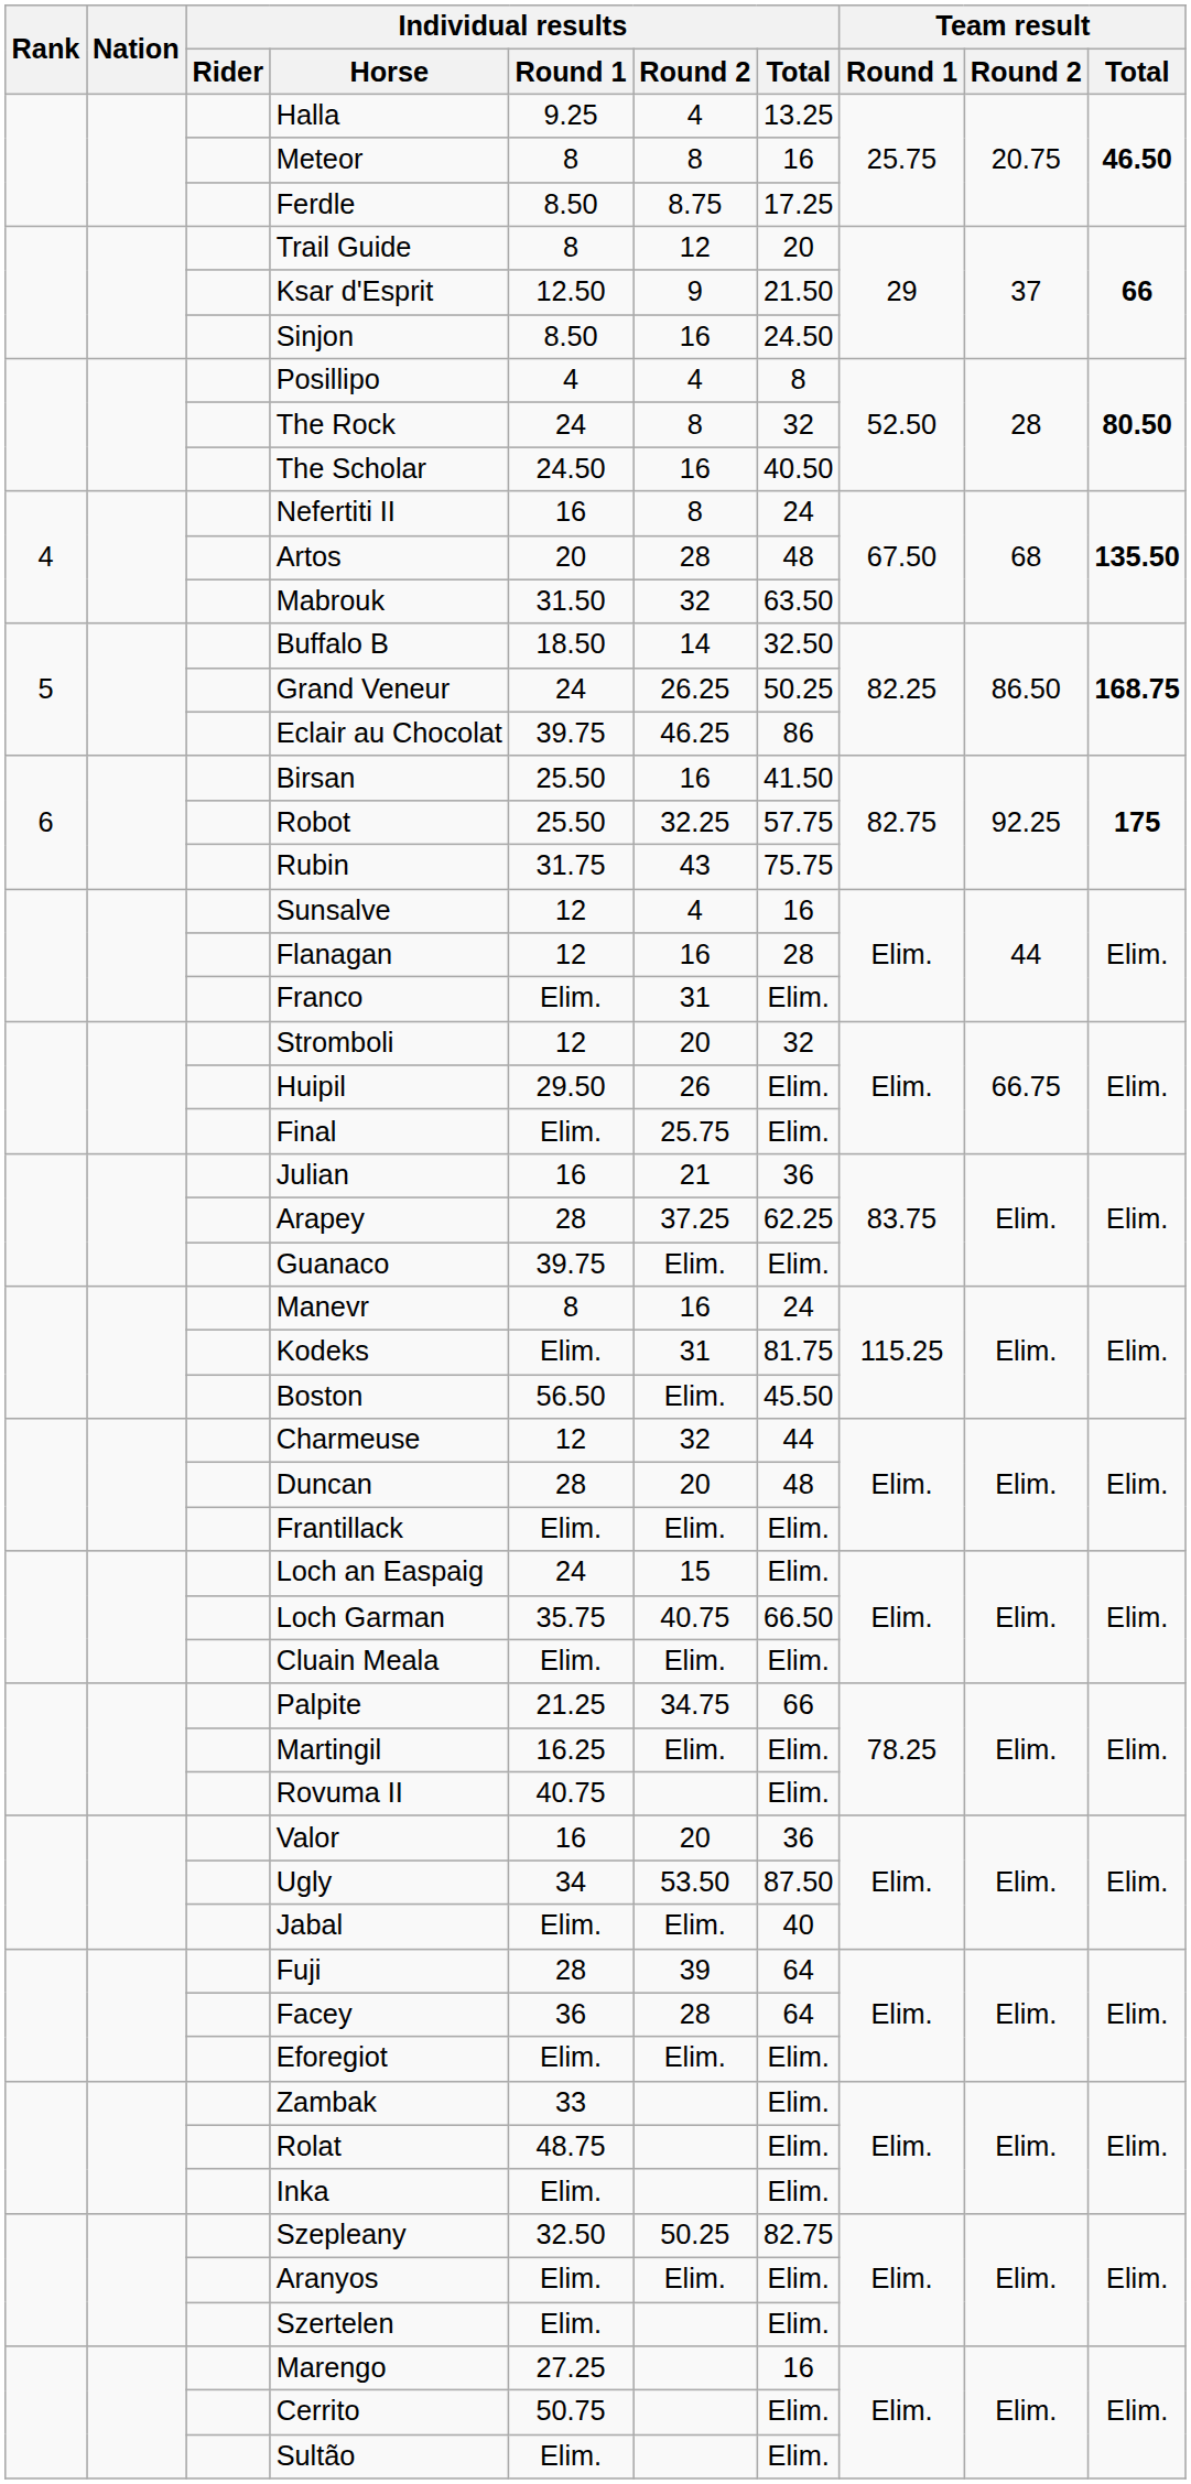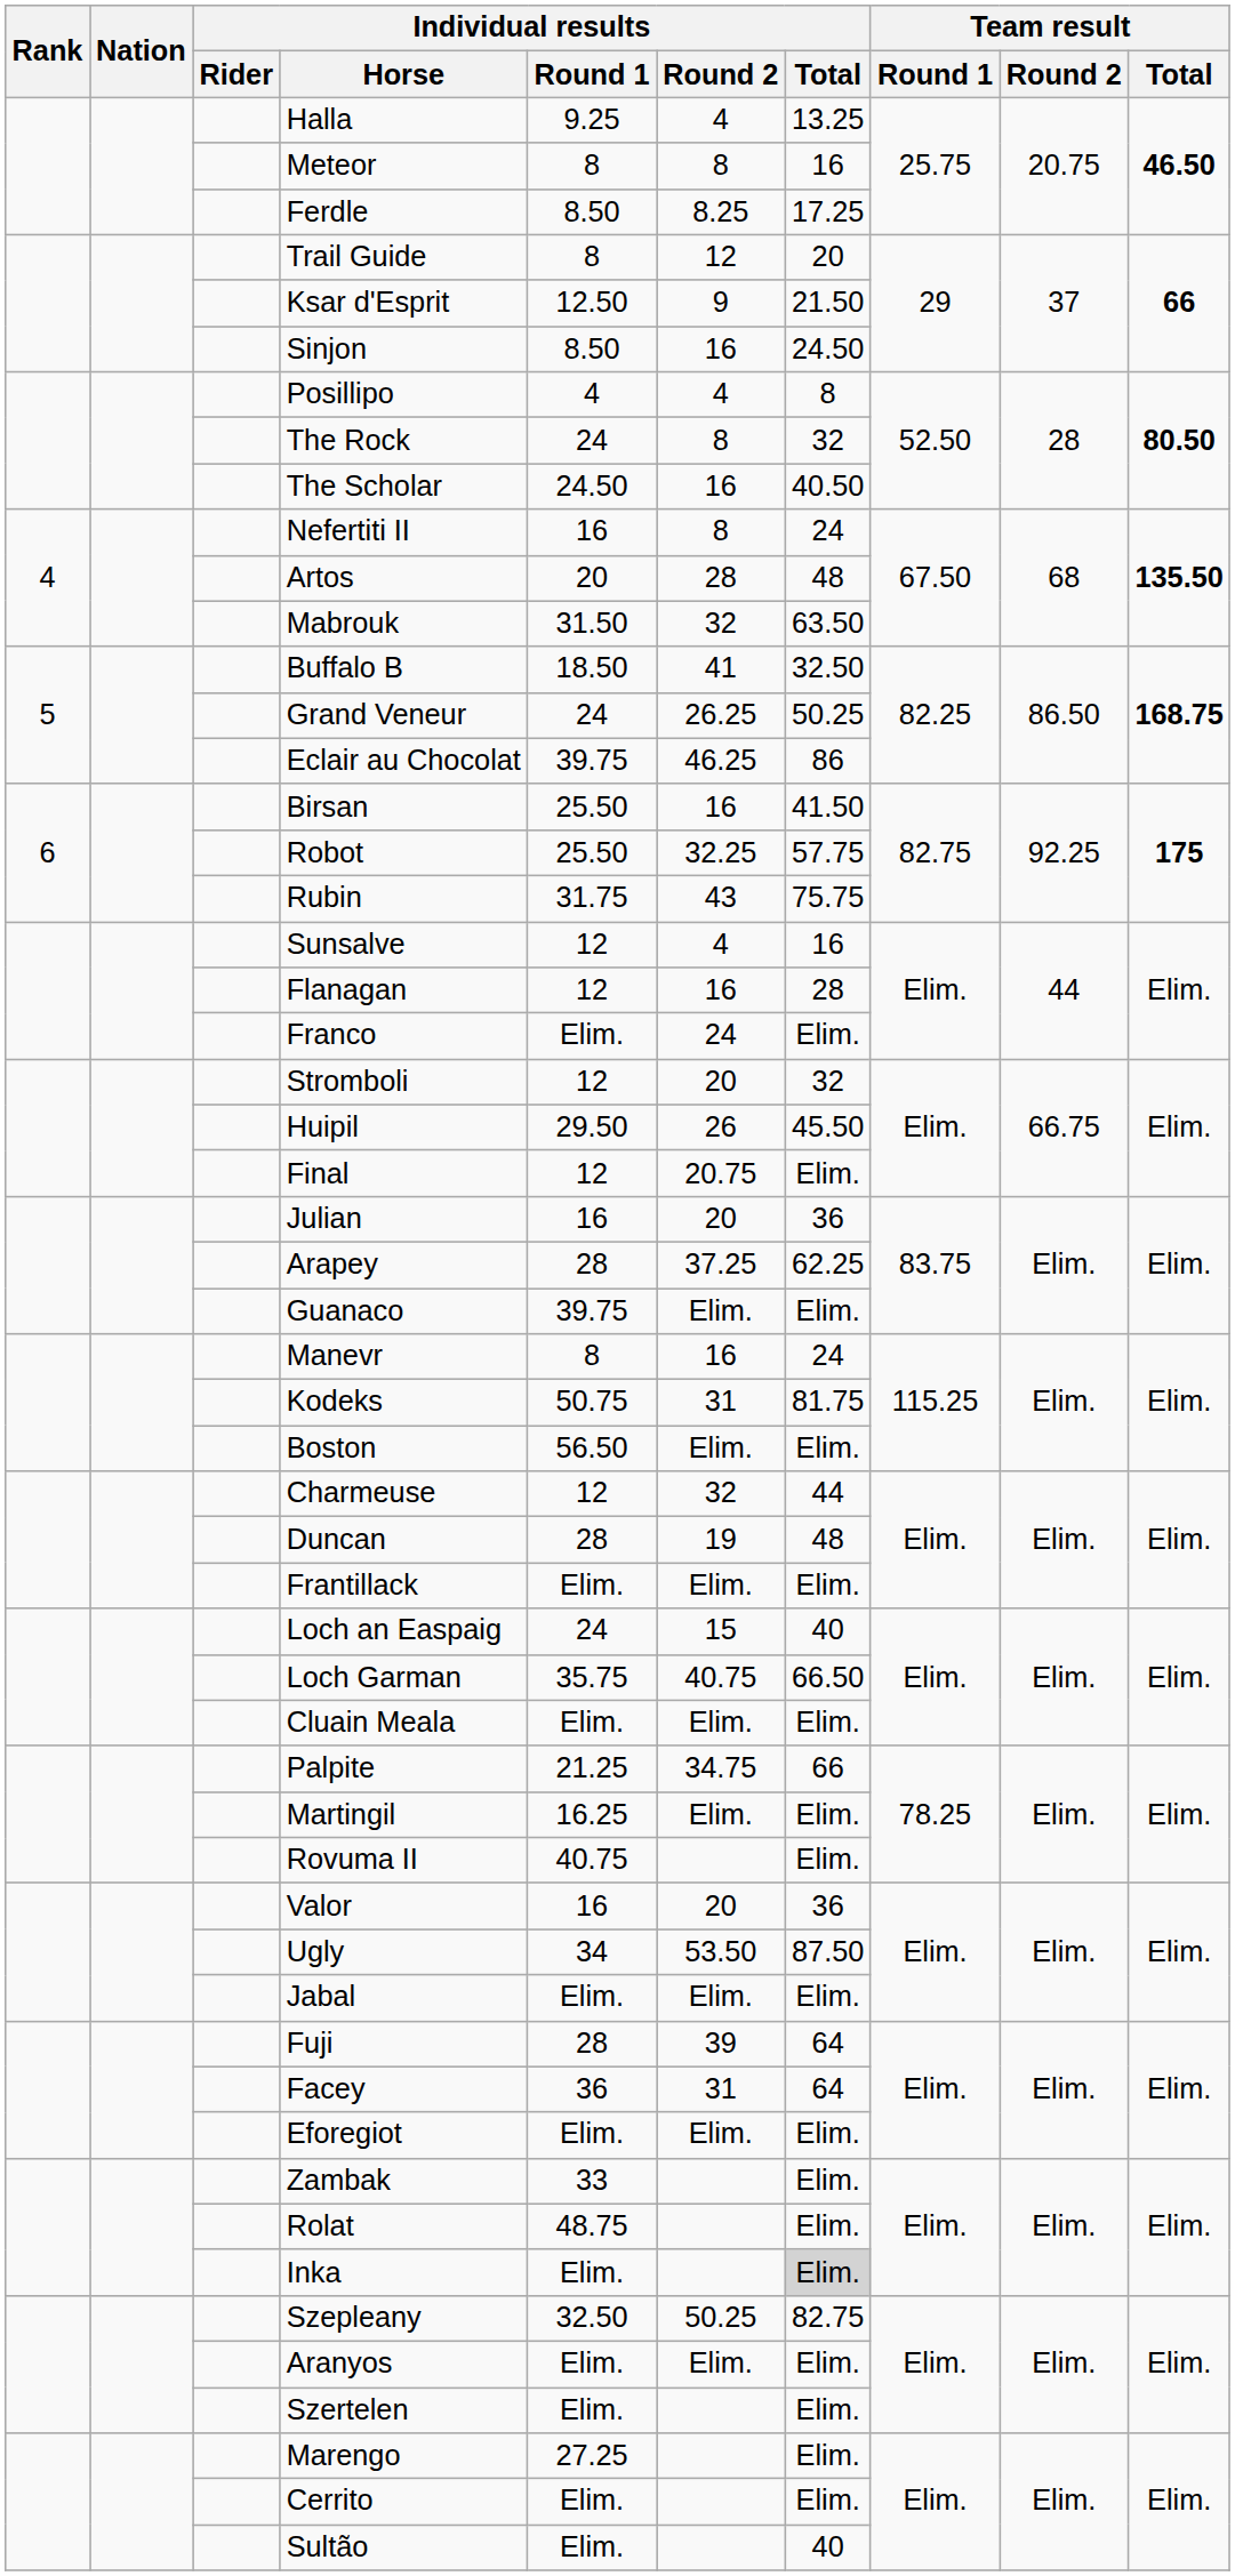 <table class="wikitable sortable" style="text-align:center">
 <tr>
 <th rowspan=2>Rank</th>
 <th rowspan=2>Nation</th>
 <th colspan=5>Individual results</th>
 <th colspan=3>Team result</th>
 </tr>
 <tr>
 <th>Rider</th>
 <th>Horse</th>
 <th>Round 1</th>
 <th>Round 2</th>
 <th>Total</th>
 <th>Round 1</th>
 <th>Round 2</th>
 <th>Total</th>
 </tr>
 <tr>
 <td rowspan=3></td>
 <td align=left rowspan=3></td>
 <td align=left></td>
 <td align=left>Halla</td>
 <td>9.25</td>
 <td>4</td>
 <td>13.25</td>
 <td rowspan=3>25.75</td>
 <td rowspan=3>20.75</td>
 <td rowspan=3><strong>46.50</strong></td>
 </tr>
 <tr>
 <td align=left></td>
 <td align=left>Meteor</td>
 <td>8</td>
 <td>8</td>
 <td>16</td>
 </tr>
 <tr>
 <td align=left></td>
 <td align=left>Ferdle</td>
 <td>8.50</td>
-<td>8.75</td>
+<td>8.25</td>
 <td>17.25</td>
 </tr>
 <tr>
 <td rowspan=3></td>
 <td align=left rowspan=3></td>
 <td align=left></td>
 <td align=left>Trail Guide</td>
 <td>8</td>
 <td>12</td>
 <td>20</td>
 <td rowspan=3>29</td>
 <td rowspan=3>37</td>
 <td rowspan=3><strong>66</strong></td>
 </tr>
 <tr>
 <td align=left></td>
 <td align=left>Ksar d'Esprit</td>
 <td>12.50</td>
 <td>9</td>
 <td>21.50</td>
 </tr>
 <tr>
 <td align=left></td>
 <td align=left>Sinjon</td>
 <td>8.50</td>
 <td>16</td>
 <td>24.50</td>
 </tr>
 <tr>
 <td rowspan=3></td>
 <td align=left rowspan=3></td>
 <td align=left></td>
 <td align=left>Posillipo</td>
 <td>4</td>
 <td>4</td>
 <td>8</td>
 <td rowspan=3>52.50</td>
 <td rowspan=3>28</td>
 <td rowspan=3><strong>80.50</strong></td>
 </tr>
 <tr>
 <td align=left></td>
 <td align=left>The Rock</td>
 <td>24</td>
 <td>8</td>
 <td>32</td>
 </tr>
 <tr>
 <td align=left></td>
 <td align=left>The Scholar</td>
 <td>24.50</td>
 <td>16</td>
 <td>40.50</td>
 </tr>
 <tr>
 <td rowspan=3>4</td>
 <td align=left rowspan=3></td>
 <td align=left></td>
 <td align=left>Nefertiti II</td>
 <td>16</td>
 <td>8</td>
 <td>24</td>
 <td rowspan=3>67.50</td>
 <td rowspan=3>68</td>
 <td rowspan=3><strong>135.50</strong></td>
 </tr>
 <tr>
 <td align=left></td>
 <td align=left>Artos</td>
 <td>20</td>
 <td>28</td>
 <td>48</td>
 </tr>
 <tr>
 <td align=left></td>
 <td align=left>Mabrouk</td>
 <td>31.50</td>
 <td>32</td>
 <td>63.50</td>
 </tr>
 <tr>
 <td rowspan=3>5</td>
 <td align=left rowspan=3></td>
 <td align=left></td>
 <td align=left>Buffalo B</td>
 <td>18.50</td>
-<td>14</td>
+<td>41</td>
 <td>32.50</td>
 <td rowspan=3>82.25</td>
 <td rowspan=3>86.50</td>
 <td rowspan=3><strong>168.75</strong></td>
 </tr>
 <tr>
 <td align=left></td>
 <td align=left>Grand Veneur</td>
 <td>24</td>
 <td>26.25</td>
 <td>50.25</td>
 </tr>
 <tr>
 <td align=left></td>
 <td align=left>Eclair au Chocolat</td>
 <td>39.75</td>
 <td>46.25</td>
 <td>86</td>
 </tr>
 <tr>
 <td rowspan=3>6</td>
 <td align=left rowspan=3></td>
 <td align=left></td>
 <td align=left>Birsan</td>
 <td>25.50</td>
 <td>16</td>
 <td>41.50</td>
 <td rowspan=3>82.75</td>
 <td rowspan=3>92.25</td>
 <td rowspan=3><strong>175</strong></td>
 </tr>
 <tr>
 <td align=left></td>
 <td align=left>Robot</td>
 <td>25.50</td>
 <td>32.25</td>
 <td>57.75</td>
 </tr>
 <tr>
 <td align=left></td>
 <td align=left>Rubin</td>
 <td>31.75</td>
 <td>43</td>
 <td>75.75</td>
 </tr>
 <tr>
 <td rowspan=3></td>
 <td align=left rowspan=3></td>
 <td align=left></td>
 <td align=left>Sunsalve</td>
 <td>12</td>
 <td>4</td>
 <td>16</td>
 <td rowspan=3>Elim.</td>
 <td rowspan=3>44</td>
 <td rowspan=3>Elim.</td>
 </tr>
 <tr>
 <td align=left></td>
 <td align=left>Flanagan</td>
 <td>12</td>
 <td>16</td>
 <td>28</td>
 </tr>
 <tr>
 <td align=left></td>
 <td align=left>Franco</td>
 <td>Elim.</td>
-<td>31</td>
+<td>24</td>
 <td>Elim.</td>
 </tr>
 <tr>
 <td rowspan=3></td>
 <td align=left rowspan=3></td>
 <td align=left></td>
 <td align=left>Stromboli</td>
 <td>12</td>
 <td>20</td>
 <td>32</td>
 <td rowspan=3>Elim.</td>
 <td rowspan=3>66.75</td>
 <td rowspan=3>Elim.</td>
 </tr>
 <tr>
 <td align=left></td>
 <td align=left>Huipil</td>
 <td>29.50</td>
 <td>26</td>
-<td>Elim.</td>
+<td>45.50</td>
 </tr>
 <tr>
 <td align=left></td>
 <td align=left>Final</td>
-<td>Elim.</td>
-<td>25.75</td>
+<td>12</td>
+<td>20.75</td>
 <td>Elim.</td>
 </tr>
 <tr>
 <td rowspan=3></td>
 <td align=left rowspan=3></td>
 <td align=left></td>
 <td align=left>Julian</td>
 <td>16</td>
-<td>21</td>
+<td>20</td>
 <td>36</td>
 <td rowspan=3>83.75</td>
 <td rowspan=3>Elim.</td>
 <td rowspan=3>Elim.</td>
 </tr>
 <tr>
 <td align=left></td>
 <td align=left>Arapey</td>
 <td>28</td>
 <td>37.25</td>
 <td>62.25</td>
 </tr>
 <tr>
 <td align=left></td>
 <td align=left>Guanaco</td>
 <td>39.75</td>
 <td>Elim.</td>
 <td>Elim.</td>
 </tr>
 <tr>
 <td rowspan=3></td>
 <td align=left rowspan=3></td>
 <td align=left></td>
 <td align=left>Manevr</td>
 <td>8</td>
 <td>16</td>
 <td>24</td>
 <td rowspan=3>115.25</td>
 <td rowspan=3>Elim.</td>
 <td rowspan=3>Elim.</td>
 </tr>
 <tr>
 <td align=left></td>
 <td align=left>Kodeks</td>
-<td>Elim.</td>
+<td>50.75</td>
 <td>31</td>
 <td>81.75</td>
 </tr>
 <tr>
 <td align=left></td>
 <td align=left>Boston</td>
 <td>56.50</td>
 <td>Elim.</td>
-<td>45.50</td>
+<td>Elim.</td>
 </tr>
 <tr>
 <td rowspan=3></td>
 <td align=left rowspan=3></td>
 <td align=left></td>
 <td align=left>Charmeuse</td>
 <td>12</td>
 <td>32</td>
 <td>44</td>
 <td rowspan=3>Elim.</td>
 <td rowspan=3>Elim.</td>
 <td rowspan=3>Elim.</td>
 </tr>
 <tr>
 <td align=left></td>
 <td align=left>Duncan</td>
 <td>28</td>
-<td>20</td>
+<td>19</td>
 <td>48</td>
 </tr>
 <tr>
 <td align=left></td>
 <td align=left>Frantillack</td>
 <td>Elim.</td>
 <td>Elim.</td>
 <td>Elim.</td>
 </tr>
 <tr>
 <td rowspan=3></td>
 <td align=left rowspan=3></td>
 <td align=left></td>
 <td align=left>Loch an Easpaig</td>
 <td>24</td>
 <td>15</td>
-<td>Elim.</td>
+<td>40</td>
 <td rowspan=3>Elim.</td>
 <td rowspan=3>Elim.</td>
 <td rowspan=3>Elim.</td>
 </tr>
 <tr>
 <td align=left></td>
 <td align=left>Loch Garman</td>
 <td>35.75</td>
 <td>40.75</td>
 <td>66.50</td>
 </tr>
 <tr>
 <td align=left></td>
 <td align=left>Cluain Meala</td>
 <td>Elim.</td>
 <td>Elim.</td>
 <td>Elim.</td>
 </tr>
 <tr>
 <td rowspan=3></td>
 <td align=left rowspan=3></td>
 <td align=left></td>
 <td align=left>Palpite</td>
 <td>21.25</td>
 <td>34.75</td>
 <td>66</td>
 <td rowspan=3>78.25</td>
 <td rowspan=3>Elim.</td>
 <td rowspan=3>Elim.</td>
 </tr>
 <tr>
 <td align=left></td>
 <td align=left>Martingil</td>
 <td>16.25</td>
 <td>Elim.</td>
 <td>Elim.</td>
 </tr>
 <tr>
 <td align=left></td>
 <td align=left>Rovuma II</td>
 <td>40.75</td>
 <td></td>
 <td>Elim.</td>
 </tr>
 <tr>
 <td rowspan=3></td>
 <td align=left rowspan=3></td>
 <td align=left></td>
 <td align=left>Valor</td>
 <td>16</td>
 <td>20</td>
 <td>36</td>
 <td rowspan=3>Elim.</td>
 <td rowspan=3>Elim.</td>
 <td rowspan=3>Elim.</td>
 </tr>
 <tr>
 <td align=left></td>
 <td align=left>Ugly</td>
 <td>34</td>
 <td>53.50</td>
 <td>87.50</td>
 </tr>
 <tr>
 <td align=left></td>
 <td align=left>Jabal</td>
 <td>Elim.</td>
 <td>Elim.</td>
-<td>40</td>
+<td>Elim.</td>
 </tr>
 <tr>
 <td rowspan=3></td>
 <td align=left rowspan=3></td>
 <td align=left></td>
 <td align=left>Fuji</td>
 <td>28</td>
 <td>39</td>
 <td>64</td>
 <td rowspan=3>Elim.</td>
 <td rowspan=3>Elim.</td>
 <td rowspan=3>Elim.</td>
 </tr>
 <tr>
 <td align=left></td>
 <td align=left>Facey</td>
 <td>36</td>
-<td>28</td>
+<td>31</td>
 <td>64</td>
 </tr>
 <tr>
 <td align=left></td>
 <td align=left>Eforegiot</td>
 <td>Elim.</td>
 <td>Elim.</td>
 <td>Elim.</td>
 </tr>
 <tr>
 <td rowspan=3></td>
 <td align=left rowspan=3></td>
 <td align=left></td>
 <td align=left>Zambak</td>
 <td>33</td>
 <td></td>
 <td>Elim.</td>
 <td rowspan=3>Elim.</td>
 <td rowspan=3>Elim.</td>
 <td rowspan=3>Elim.</td>
 </tr>
 <tr>
 <td align=left></td>
 <td align=left>Rolat</td>
 <td>48.75</td>
 <td></td>
 <td>Elim.</td>
 </tr>
 <tr>
 <td align=left></td>
 <td align=left>Inka</td>
 <td>Elim.</td>
 <td></td>
-<td>Elim.</td>
+<td style="background: lightgrey;">Elim.</td>
 </tr>
 <tr>
 <td rowspan=3></td>
 <td align=left rowspan=3></td>
 <td align=left></td>
 <td align=left>Szepleany</td>
 <td>32.50</td>
 <td>50.25</td>
 <td>82.75</td>
 <td rowspan=3>Elim.</td>
 <td rowspan=3>Elim.</td>
 <td rowspan=3>Elim.</td>
 </tr>
 <tr>
 <td align=left></td>
 <td align=left>Aranyos</td>
 <td>Elim.</td>
 <td>Elim.</td>
 <td>Elim.</td>
 </tr>
 <tr>
 <td align=left></td>
 <td align=left>Szertelen</td>
 <td>Elim.</td>
 <td></td>
 <td>Elim.</td>
 </tr>
 <tr>
 <td rowspan=3></td>
 <td align=left rowspan=3></td>
 <td align=left></td>
 <td align=left>Marengo</td>
 <td>27.25</td>
 <td></td>
-<td>16</td>
+<td>Elim.</td>
 <td rowspan=3>Elim.</td>
 <td rowspan=3>Elim.</td>
 <td rowspan=3>Elim.</td>
 </tr>
 <tr>
 <td align=left></td>
 <td align=left>Cerrito</td>
-<td>50.75</td>
+<td>Elim.</td>
 <td></td>
 <td>Elim.</td>
 </tr>
 <tr>
 <td align=left></td>
 <td align=left>Sultão</td>
 <td>Elim.</td>
 <td></td>
-<td>Elim.</td>
+<td>40</td>
 </tr>
 </table>
